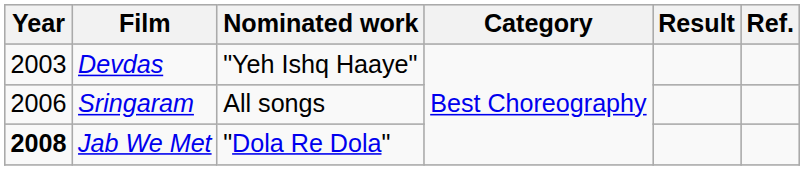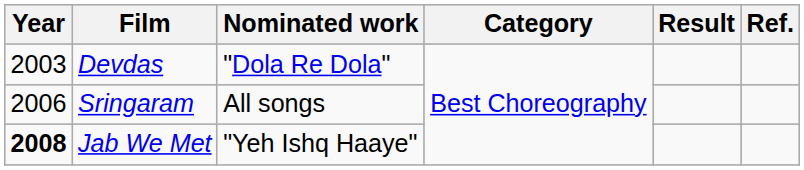 <table class="wikitable sortable">
 <tr>
 <th>Year</th>
 <th>Film</th>
 <th>Nominated work</th>
 <th>Category</th>
 <th>Result</th>
 <th>Ref.</th>
 </tr>
 <tr>
 <td>2003</td>
 <td><em><a href='#'>Devdas</a></em></td>
-<td>"Yeh Ishq Haaye"</td>
+<td>"<a href='#'>Dola Re Dola</a>"</td>
 <td rowspan="3"><a href='#'>Best Choreography</a></td>
 <td></td>
 <td></td>
 </tr>
 <tr>
 <td>2006</td>
 <td><em><a href='#'>Sringaram</a></em></td>
 <td>All songs</td>
 <td></td>
 <td></td>
 </tr>
 <tr>
 <td><strong>2008</strong></td>
 <td><em><a href='#'>Jab We Met</a></em></td>
-<td>"<a href='#'>Dola Re Dola</a>"</td>
+<td>"Yeh Ishq Haaye"</td>
 <td></td>
 <td></td>
 </tr>
 </table>
